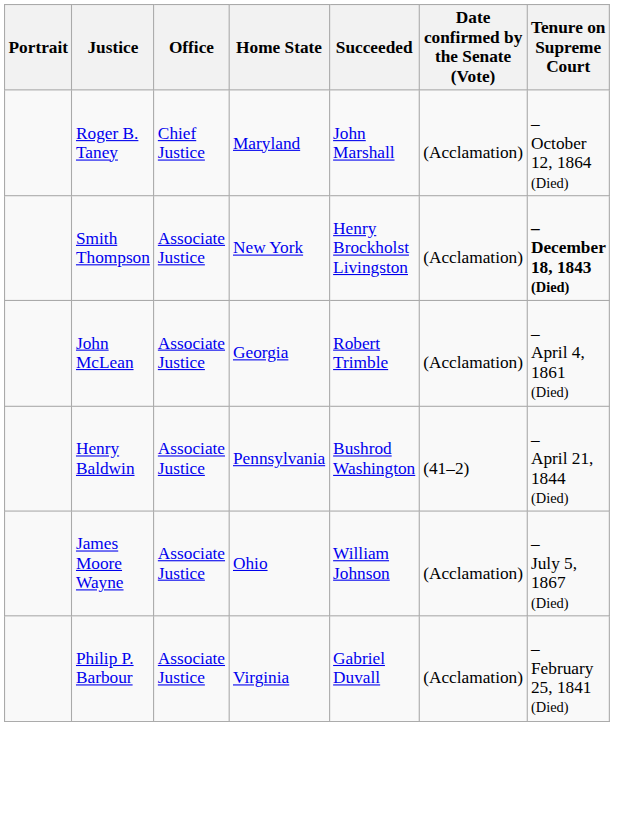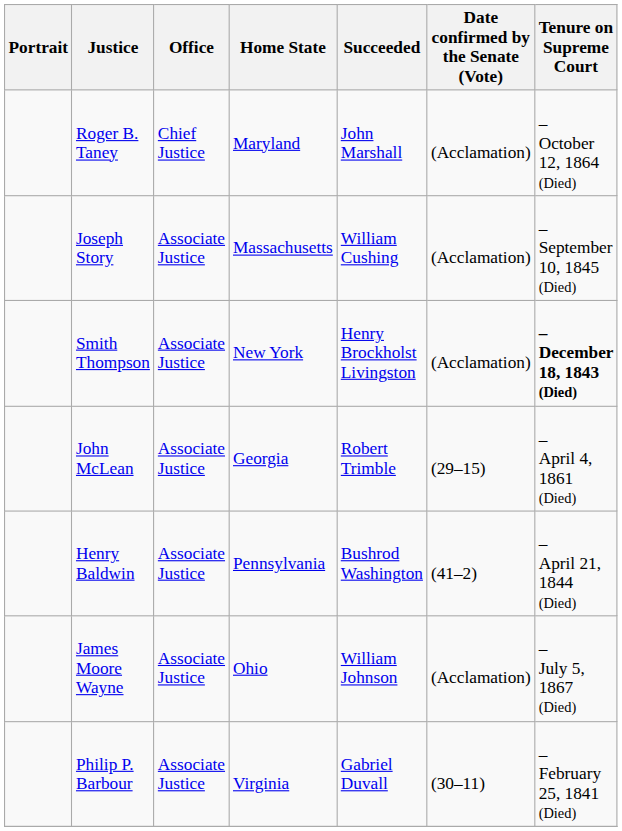 <table class="wikitable sortable">
 <tr>
 <th scope="col" style="width: 10px;">Portrait</th>
 <th scope="col" style="width: 10px;">Justice</th>
 <th scope="col" style="width: 10px;">Office</th>
 <th scope="col" style="width: 10px;">Home State</th>
 <th scope="col" style="width: 10px;">Succeeded</th>
 <th scope="col" style="width: 10px;">Date confirmed by the Senate<br>(Vote)</th>
 <th scope="col" style="width: 10px;">Tenure on Supreme Court</th>
 </tr>
 <tr>
 <td></td>
 <td><a href='#'>Roger B. Taney</a></td>
 <td><a href='#'>Chief Justice</a></td>
 <td><a href='#'>Maryland</a></td>
 <td><a href='#'>John Marshall</a></td>
 <td><br>(Acclamation)</td>
 <td><br>–<br>October 12, 1864<br><small>(Died)</small></td>
 </tr>
 <tr>
 <td></td>
+<td><a href='#'>Joseph Story</a><br></td>
+<td><a href='#'>Associate Justice</a></td>
+<td><a href='#'>Massachusetts</a></td>
+<td><a href='#'>William Cushing</a></td>
+<td><br>(Acclamation)</td>
+<td><br>–<br>September 10, 1845<br><small>(Died)</small></td>
+</tr>
+<tr>
+<td></td>
 <td><a href='#'>Smith Thompson</a></td>
 <td><a href='#'>Associate Justice</a></td>
 <td><a href='#'>New York</a></td>
 <td><a href='#'>Henry Brockholst Livingston</a></td>
 <td><br>(Acclamation)</td>
 <td><strong><br>–<br>December 18, 1843<br><small>(Died)</small></strong></td>
 </tr>
 <tr>
 <td></td>
 <td><a href='#'>John McLean</a></td>
 <td><a href='#'>Associate Justice</a></td>
 <td><a href='#'>Georgia</a></td>
 <td><a href='#'>Robert Trimble</a></td>
-<td><br>(Acclamation)</td>
+<td><br>(29–15)</td>
 <td><br>–<br>April 4, 1861<br><small>(Died)</small></td>
 </tr>
 <tr>
 <td></td>
 <td><a href='#'>Henry Baldwin</a></td>
 <td><a href='#'>Associate Justice</a></td>
 <td><a href='#'>Pennsylvania</a></td>
 <td><a href='#'>Bushrod Washington</a></td>
 <td><br>(41–2)</td>
 <td><br>–<br>April 21, 1844<br><small>(Died)</small></td>
 </tr>
 <tr>
 <td></td>
 <td><a href='#'>James Moore Wayne</a></td>
 <td><a href='#'>Associate Justice</a></td>
 <td><a href='#'>Ohio</a></td>
 <td><a href='#'>William Johnson</a></td>
 <td><br>(Acclamation)</td>
 <td><br>–<br>July 5, 1867<br><small>(Died)</small></td>
 </tr>
 <tr>
 <td></td>
 <td><a href='#'>Philip P. Barbour</a></td>
 <td><a href='#'>Associate Justice</a></td>
 <td><br><a href='#'>Virginia</a></td>
 <td><a href='#'>Gabriel Duvall</a></td>
-<td><br>(Acclamation)</td>
+<td><br>(30–11)</td>
 <td><br>–<br>February 25, 1841<br><small>(Died)</small></td>
 </tr>
 <tr>
 </tr>
 </table>
